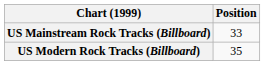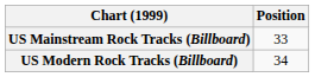 <table class="wikitable sortable plainrowheaders" style="text-align:center">
 <tr>
 <th scope="col">Chart (1999)</th>
 <th scope="col">Position</th>
 </tr>
 <tr>
 <th scope="row">US Mainstream Rock Tracks (<em>Billboard</em>)</th>
 <td>33</td>
 </tr>
 <tr>
 <th scope="row">US Modern Rock Tracks (<em>Billboard</em>)</th>
-<td>35</td>
+<td>34</td>
 </tr>
 </table>
